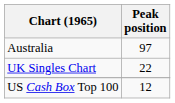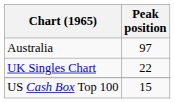 <table class="wikitable sortable">
 <tr>
 <th align="left">Chart (1965)</th>
 <th align="center">Peak<br>position</th>
 </tr>
 <tr>
 <td>Australia</td>
 <td align="center">97</td>
 </tr>
 <tr>
 <td><a href='#'>UK Singles Chart</a></td>
 <td align="center">22</td>
 </tr>
 <tr>
 </tr>
 <tr>
 </tr>
 <tr>
 <td>US <em><a href='#'>Cash Box</a></em> Top 100</td>
-<td align="center">12</td>
+<td align="center">15</td>
 </tr>
 </table>
